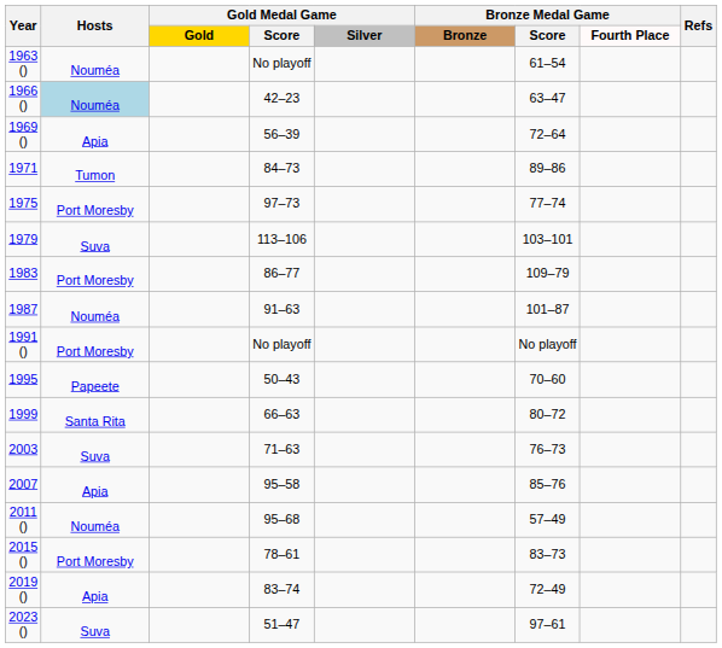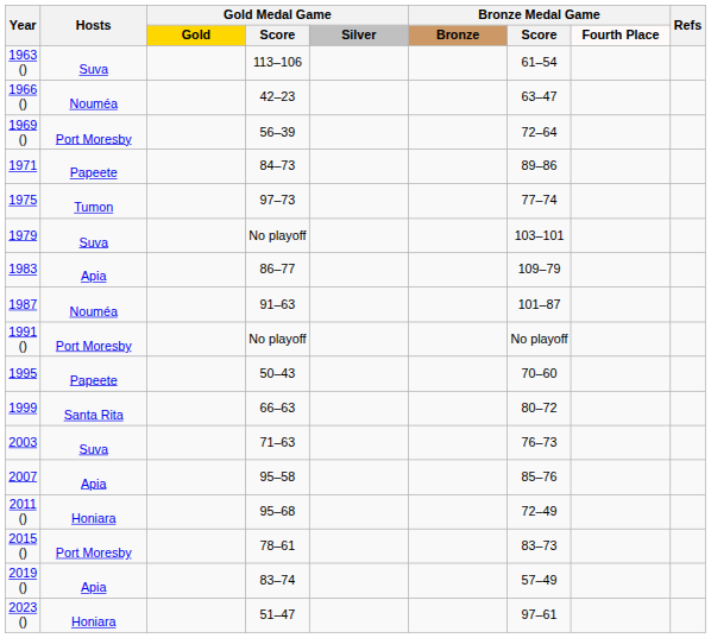 <table class="wikitable" style="border-collapse:collapse; font-size:100%; text-align:center;">
 <tr>
 <th rowspan=2 width=5%>Year</th>
 <th rowspan=2 width=15%>Hosts</th>
 <th colspan=3>Gold Medal Game</th>
 <th colspan=3>Bronze Medal Game</th>
 <th rowspan=2 width=5%>Refs</th>
 </tr>
 <tr>
 <th style="width:14%; background:gold;">Gold</th>
 <th width=9%>Score</th>
 <th style="width:14%; background:silver;">Silver</th>
 <th style="width:14%; background:#cc9966;">Bronze</th>
 <th width=9%>Score</th>
 <th style="width:14%; background:snow;">Fourth Place</th>
 </tr>
 <tr>
 <td><a href='#'>1963</a><br> ()</td>
-<td><br><a href='#'>Nouméa</a></td>
+<td><br> <a href='#'>Suva</a></td>
 <td><strong></strong></td>
-<td>No playoff</td>
+<td>113–106</td>
 <td></td>
 <td><br></td>
 <td>61–54</td>
 <td><br></td>
 <td style="line-height:0.7;"><br><br><br></td>
 </tr>
 <tr>
 <td><a href='#'>1966</a><br> ()</td>
-<td style="background: lightblue;"><br> <a href='#'>Nouméa</a></td>
+<td><br> <a href='#'>Nouméa</a></td>
 <td><strong></strong></td>
 <td>42–23</td>
 <td><br></td>
 <td></td>
 <td>63–47</td>
 <td></td>
 <td style="line-height:0.7;"><br></td>
 </tr>
 <tr>
 <td><a href='#'>1969</a><br> ()</td>
-<td><br><a href='#'>Apia</a></td>
+<td><br><a href='#'>Port Moresby</a></td>
 <td><strong></strong></td>
 <td>56–39</td>
 <td></td>
 <td><br></td>
 <td>72–64</td>
 <td></td>
 <td style="line-height:0.7;"><br></td>
 </tr>
 <tr>
 <td><a href='#'>1971</a> </td>
-<td><br><a href='#'>Tumon</a></td>
+<td><br><a href='#'>Papeete</a></td>
 <td><strong></strong></td>
 <td>84–73</td>
 <td></td>
 <td></td>
 <td>89–86</td>
 <td></td>
 <td style="line-height:0.7;"><br></td>
 </tr>
 <tr>
 <td><a href='#'>1975</a> </td>
-<td><br><a href='#'>Port Moresby</a></td>
+<td><br><a href='#'>Tumon</a></td>
 <td><strong></strong></td>
 <td>97–73</td>
 <td></td>
 <td><br></td>
 <td>77–74</td>
 <td></td>
 <td style="line-height:0.7;"><br><br></td>
 </tr>
 <tr>
 <td><a href='#'>1979</a> </td>
 <td><br><a href='#'>Suva</a></td>
 <td><strong></strong></td>
-<td>113–106</td>
+<td>No playoff</td>
 <td></td>
 <td></td>
 <td>103–101</td>
 <td></td>
 <td style="line-height:0.7;"><br></td>
 </tr>
 <tr>
 <td><a href='#'>1983</a> </td>
-<td><br><a href='#'>Port Moresby</a></td>
+<td><br><a href='#'>Apia</a></td>
 <td><strong></strong></td>
 <td>86–77</td>
 <td></td>
 <td></td>
 <td>109–79</td>
 <td></td>
 <td style="line-height:0.7;"></td>
 </tr>
 <tr>
 <td><a href='#'>1987</a> </td>
 <td><br><a href='#'>Nouméa</a></td>
 <td><strong></strong></td>
 <td>91–63</td>
 <td></td>
 <td></td>
 <td>101–87</td>
 <td></td>
 <td style="line-height:0.7;"><br></td>
 </tr>
 <tr>
 <td><a href='#'>1991</a><br> ()</td>
 <td><br><a href='#'>Port Moresby</a></td>
 <td><strong></strong></td>
 <td>No playoff</td>
 <td></td>
 <td> </td>
 <td>No playoff</td>
 <td></td>
 <td style="line-height:0.7;"></td>
 </tr>
 <tr>
 <td><a href='#'>1995</a> </td>
 <td><br><a href='#'>Papeete</a></td>
 <td><strong></strong></td>
 <td>50–43</td>
 <td><br></td>
 <td></td>
 <td>70–60</td>
 <td></td>
 <td style="line-height:0.7;"><br></td>
 </tr>
 <tr>
 <td><a href='#'>1999</a> </td>
 <td><br><a href='#'>Santa Rita</a></td>
 <td><strong></strong></td>
 <td>66–63</td>
 <td></td>
 <td><br></td>
 <td>80–72</td>
 <td></td>
 <td style="line-height:0.7;"></td>
 </tr>
 <tr>
 <td><a href='#'>2003</a> </td>
 <td><br><a href='#'>Suva</a></td>
 <td><br></td>
 <td>71–63</td>
 <td></td>
 <td></td>
 <td>76–73</td>
 <td></td>
 <td style="line-height:0.7;"><br></td>
 </tr>
 <tr>
 <td><a href='#'>2007</a> </td>
 <td><br><a href='#'>Apia</a></td>
 <td><strong></strong></td>
 <td>95–58</td>
 <td></td>
 <td></td>
 <td>85–76</td>
 <td><br></td>
 <td style="line-height:0.7;"><br><br><br></td>
 </tr>
 <tr>
 <td><a href='#'>2011</a><br> ()</td>
-<td><br><a href='#'>Nouméa</a></td>
+<td><br><a href='#'>Honiara</a></td>
 <td><strong></strong></td>
 <td>95–68</td>
 <td></td>
 <td></td>
-<td>57–49</td>
+<td>72–49</td>
 <td></td>
 <td align=center></td>
 </tr>
 <tr>
 <td><a href='#'>2015</a><br> ()</td>
 <td><br><a href='#'>Port Moresby</a></td>
 <td><strong></strong></td>
 <td>78–61</td>
 <td></td>
 <td></td>
 <td>83–73</td>
 <td></td>
 <td style="line-height:0.7;"></td>
 </tr>
 <tr>
 <td><a href='#'>2019</a><br>()</td>
 <td><br><a href='#'>Apia</a></td>
 <td><strong></strong></td>
 <td>83–74</td>
 <td></td>
 <td></td>
-<td>72–49</td>
+<td>57–49</td>
 <td></td>
 <td></td>
 </tr>
 <tr>
 <td><a href='#'>2023</a><br>()</td>
-<td><br> <a href='#'>Suva</a></td>
+<td><br><a href='#'>Honiara</a></td>
 <td><strong></strong></td>
 <td>51–47</td>
 <td></td>
 <td></td>
 <td>97–61</td>
 <td></td>
 </tr>
 </table>
